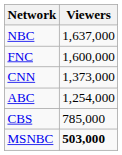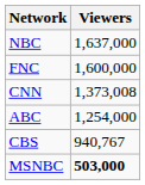 <table class="wikitable">
 <tr>
 <th>Network</th>
 <th>Viewers</th>
 </tr>
 <tr>
 <td><a href='#'>NBC</a></td>
 <td>1,637,000</td>
 </tr>
 <tr>
 <td><a href='#'>FNC</a></td>
 <td>1,600,000</td>
 </tr>
 <tr>
 <td><a href='#'>CNN</a></td>
-<td>1,373,000</td>
+<td>1,373,008</td>
 </tr>
 <tr>
 <td><a href='#'>ABC</a></td>
 <td>1,254,000</td>
 </tr>
 <tr>
 <td><a href='#'>CBS</a></td>
-<td>785,000</td>
+<td>940,767</td>
 </tr>
 <tr>
 <td><a href='#'>MSNBC</a></td>
 <td><strong>503,000</strong></td>
 </tr>
 </table>
